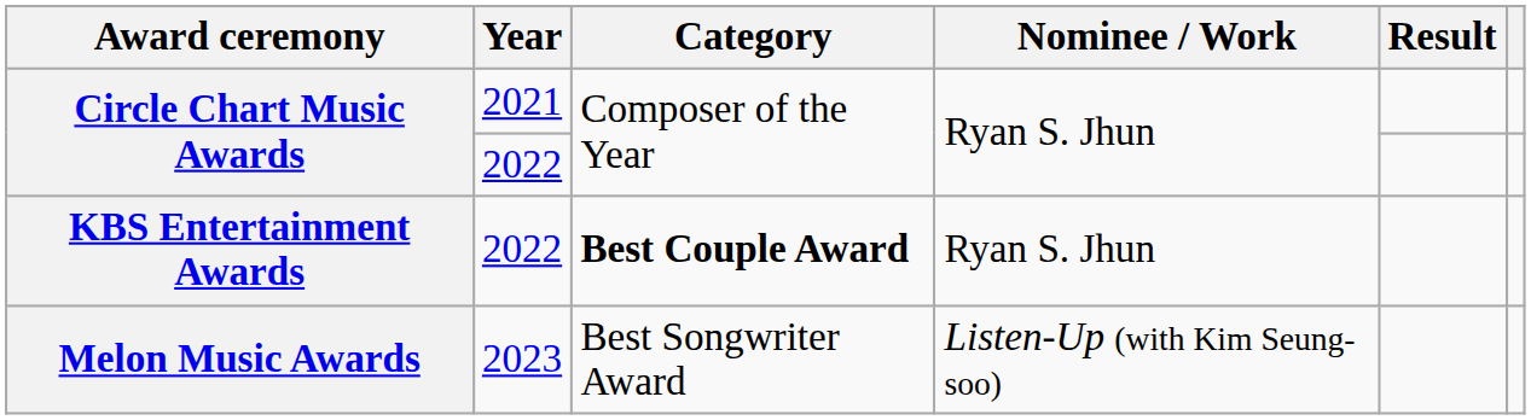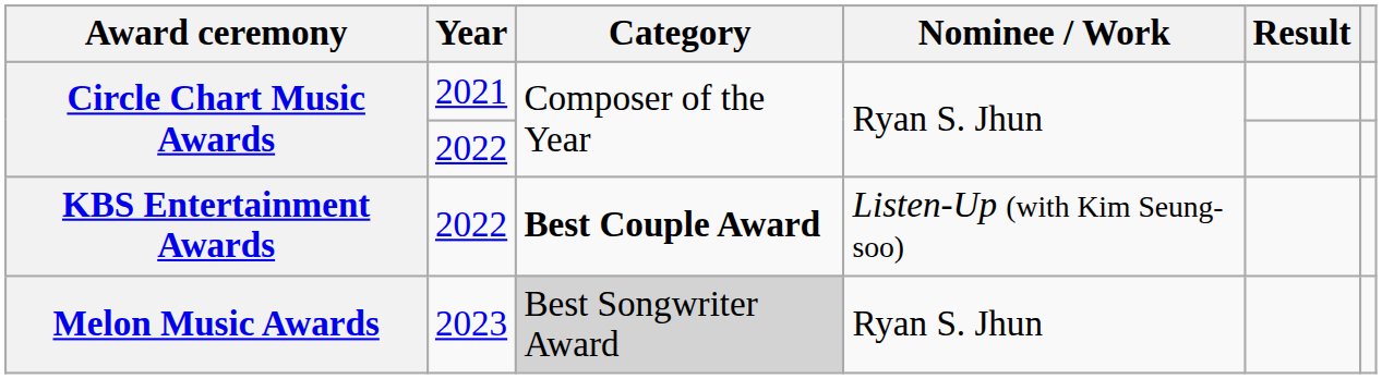 <table class="wikitable plainrowheaders sortable">
 <tr>
 <th scope="col">Award ceremony</th>
 <th scope="col">Year</th>
 <th scope="col">Category</th>
 <th scope="col">Nominee / Work</th>
 <th scope="col">Result</th>
 <th scope="col" class="unsortable"></th>
 </tr>
 <tr>
 <th scope="row" rowspan="2"><a href='#'>Circle Chart Music Awards</a></th>
 <td><a href='#'>2021</a></td>
 <td rowspan="2">Composer of the Year</td>
 <td rowspan="2">Ryan S. Jhun</td>
 <td></td>
 <td style="text-align:center"></td>
 </tr>
 <tr>
 <td><a href='#'>2022</a></td>
 <td></td>
 <td style="text-align:center"></td>
 </tr>
 <tr>
 <th scope="row"><a href='#'>KBS Entertainment Awards</a></th>
 <td><a href='#'>2022</a></td>
 <td><strong>Best Couple Award</strong></td>
-<td>Ryan S. Jhun</td>
+<td><em>Listen-Up</em> <small>(with Kim Seung-soo)</small><br></td>
 <td></td>
 <td style="text-align:center"></td>
 </tr>
 <tr>
 <th scope="row"><a href='#'>Melon Music Awards</a></th>
 <td><a href='#'>2023</a></td>
-<td>Best Songwriter Award</td>
-<td><em>Listen-Up</em> <small>(with Kim Seung-soo)</small><br></td>
+<td style="background: lightgrey;">Best Songwriter Award</td>
+<td>Ryan S. Jhun</td>
 <td></td>
 <td style="text-align:center"></td>
 </tr>
 </table>
